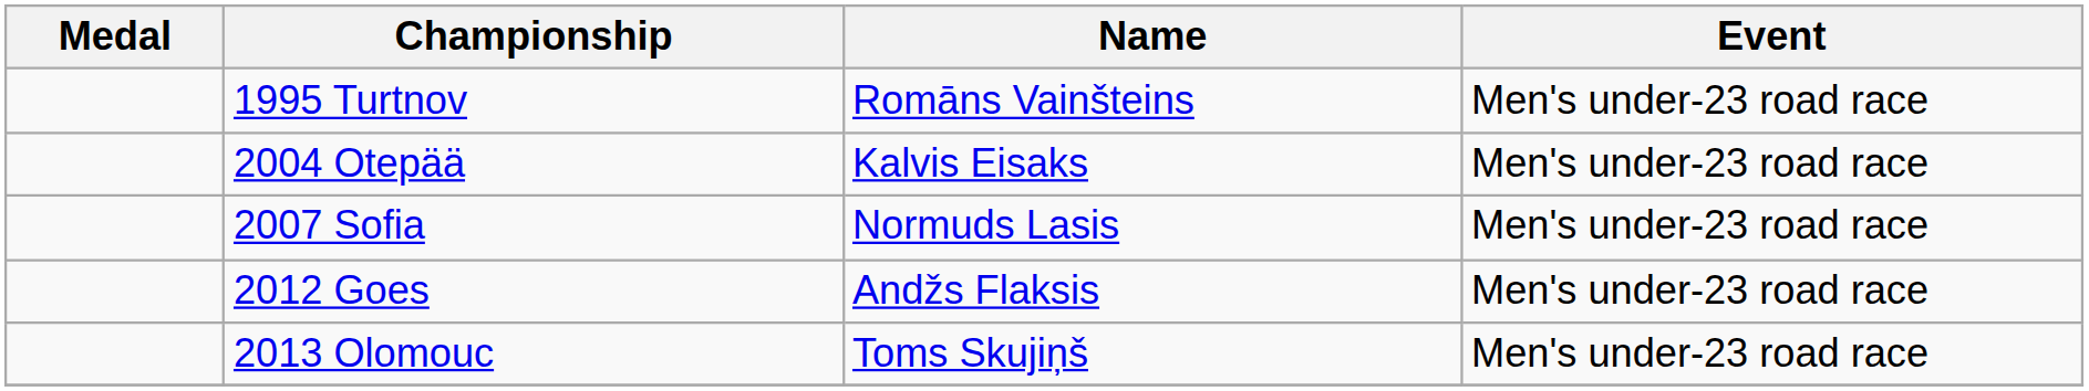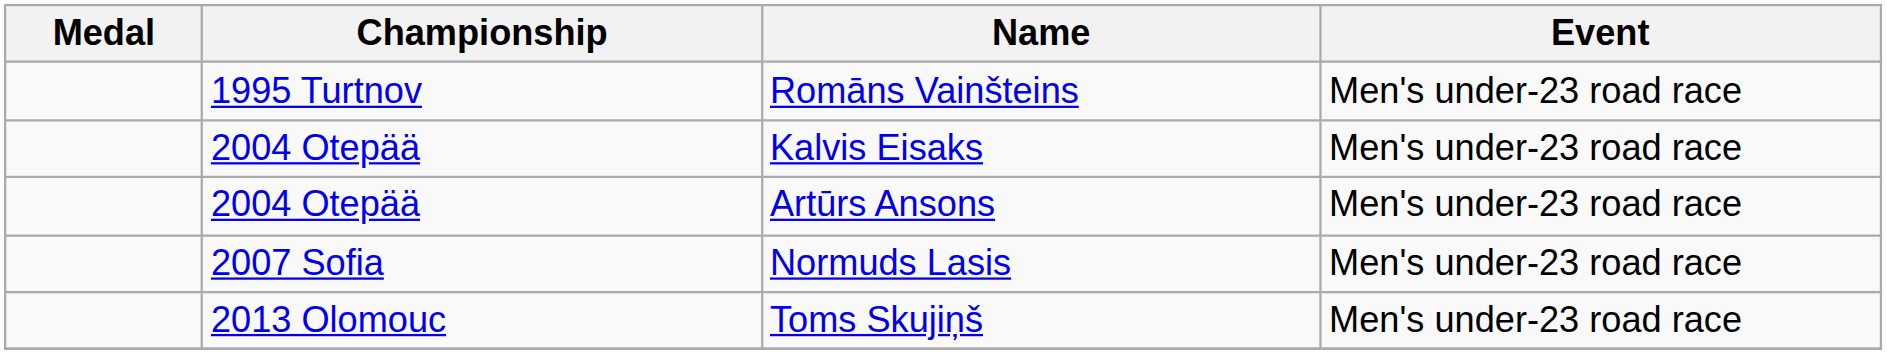 <table class="wikitable sortable">
 <tr>
 <th style="width:5em">Medal</th>
 <th style="width:15em">Championship</th>
 <th style="width:15em">Name</th>
 <th style="width:15em">Event</th>
 </tr>
 <tr>
 <td></td>
 <td> <a href='#'>1995 Turtnov</a></td>
 <td><a href='#'>Romāns Vainšteins</a></td>
 <td>Men's under-23 road race</td>
 </tr>
 <tr>
 <td></td>
 <td> <a href='#'>2004 Otepää</a></td>
 <td><a href='#'>Kalvis Eisaks</a></td>
 <td>Men's under-23 road race</td>
 </tr>
 <tr>
 <td></td>
-<td> <a href='#'>2007 Sofia</a></td>
-<td><a href='#'>Normuds Lasis</a></td>
+<td> <a href='#'>2004 Otepää</a></td>
+<td><a href='#'>Artūrs Ansons</a></td>
 <td>Men's under-23 road race</td>
 </tr>
 <tr>
 <td></td>
-<td> <a href='#'>2012 Goes</a></td>
-<td><a href='#'>Andžs Flaksis</a></td>
+<td> <a href='#'>2007 Sofia</a></td>
+<td><a href='#'>Normuds Lasis</a></td>
 <td>Men's under-23 road race</td>
 </tr>
 <tr>
 <td></td>
 <td> <a href='#'>2013 Olomouc</a></td>
 <td><a href='#'>Toms Skujiņš</a></td>
 <td>Men's under-23 road race</td>
 </tr>
 <tr>
 </tr>
 </table>
